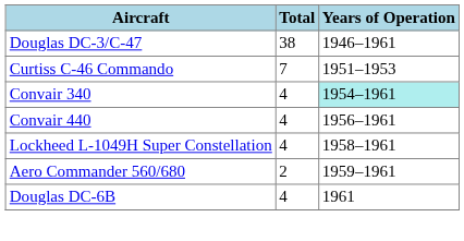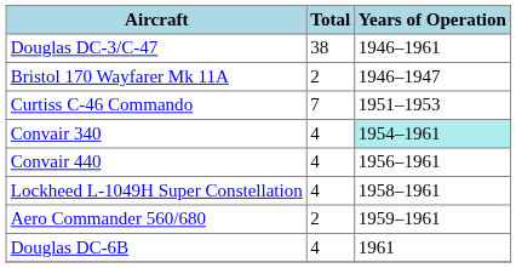 <table class="toccolours sortable" border="1" cellpadding="3" style="margin:1em auto; border-collapse:collapse">
 <tr bgcolor=lightblue>
 <th>Aircraft</th>
 <th>Total</th>
 <th>Years of Operation</th>
 </tr>
 <tr>
 <td><a href='#'>Douglas DC-3/C-47</a></td>
 <td>38</td>
 <td>1946–1961</td>
+</tr>
+<tr>
+<td><a href='#'>Bristol 170 Wayfarer Mk 11A</a></td>
+<td>2</td>
+<td>1946–1947</td>
 </tr>
 <tr>
 <td><a href='#'>Curtiss C-46 Commando</a></td>
 <td>7</td>
 <td>1951–1953</td>
 </tr>
 <tr>
 <td><a href='#'>Convair 340</a></td>
 <td>4</td>
 <td style="background: paleturquoise;">1954–1961</td>
 </tr>
 <tr>
 <td><a href='#'>Convair 440</a></td>
 <td>4</td>
 <td>1956–1961</td>
 </tr>
 <tr>
 <td><a href='#'>Lockheed L-1049H Super Constellation</a></td>
 <td>4</td>
 <td>1958–1961</td>
 </tr>
 <tr>
 <td><a href='#'>Aero Commander 560/680</a></td>
 <td>2</td>
 <td>1959–1961</td>
 </tr>
 <tr>
 <td><a href='#'>Douglas DC-6B</a></td>
 <td>4</td>
 <td>1961</td>
 </tr>
 <tr>
 </tr>
 </table>
